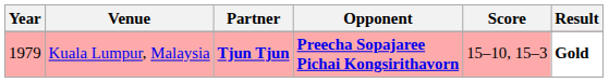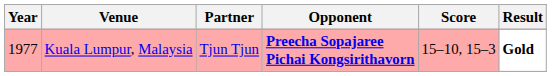 <table class="sortable wikitable" style="font-size: 90%;">
 <tr>
 <th>Year</th>
 <th>Venue</th>
 <th>Partner</th>
 <th>Opponent</th>
 <th>Score</th>
 <th>Result</th>
 </tr>
 <tr>
 </tr>
 <tr>
 </tr>
 <tr style="background:#FFAAAA">
-<td align="center">1979</td>
+<td align="center">1977</td>
 <td><a href='#'>Kuala Lumpur</a>, <a href='#'>Malaysia</a></td>
-<td><strong> <a href='#'>Tjun Tjun</a></strong></td>
+<td> <a href='#'>Tjun Tjun</a></td>
 <td><strong> <a href='#'>Preecha Sopajaree</a><br> <a href='#'>Pichai Kongsirithavorn</a></strong></td>
 <td>15–10, 15–3</td>
 <td style="text-align:left; background:white"> <strong>Gold</strong></td>
 </tr>
 <tr>
 </tr>
 </table>
